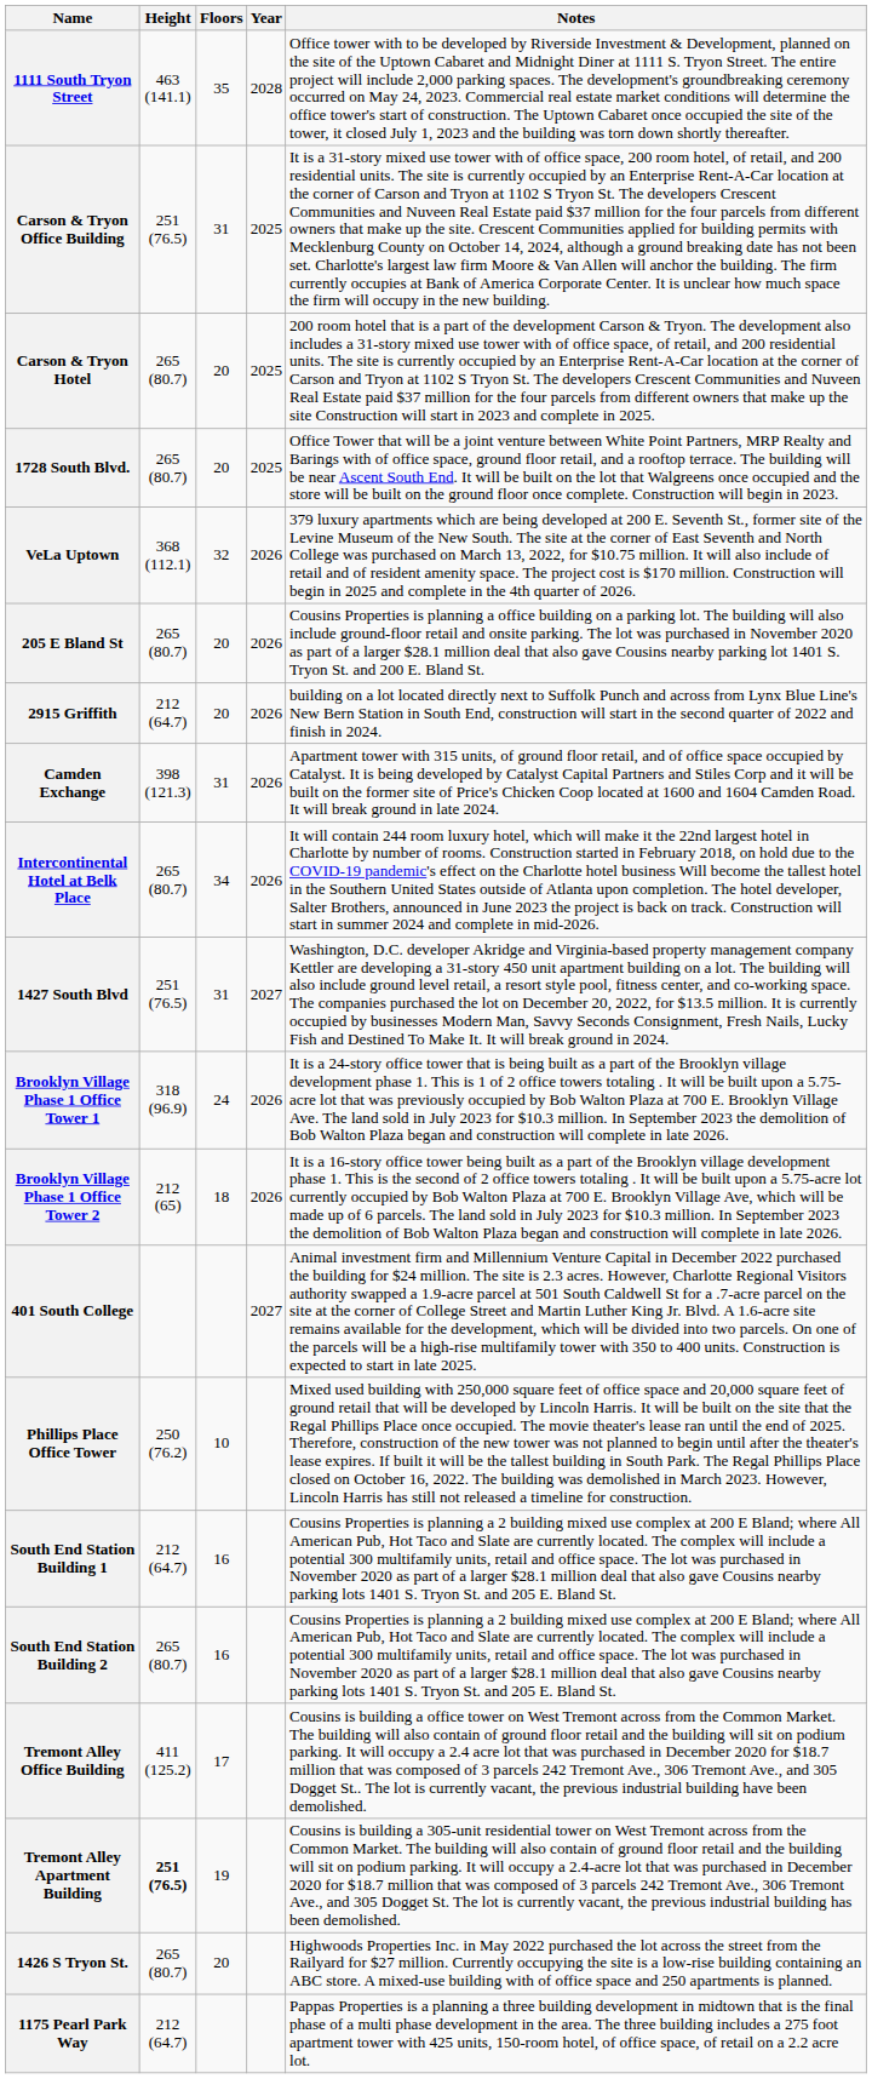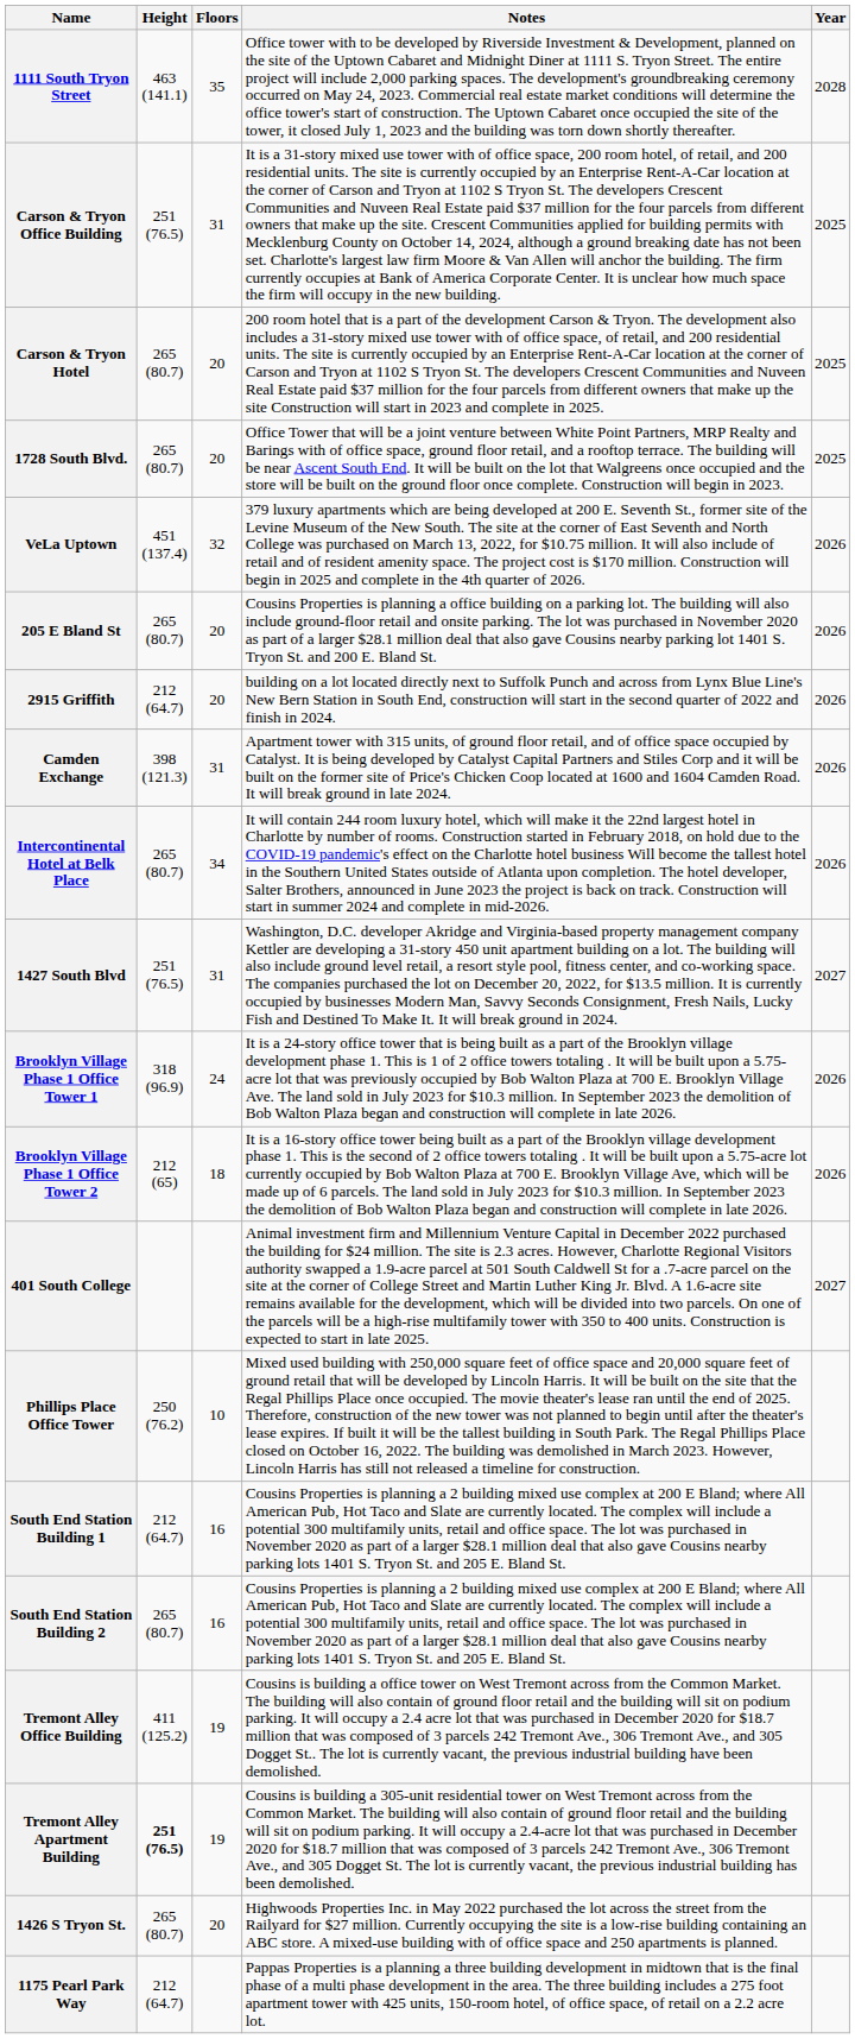 <table class="wikitable sortable plainrowheaders">
 <tr>
 <th scope="col">Name</th>
 <th scope="col">Height<br></th>
 <th scope="col">Floors</th>
+<th scope="col" class="unsortable">Notes</th>
 <th scope="col">Year</th>
-<th scope="col" class="unsortable">Notes</th>
 </tr>
 <tr>
 <th scope="row"><a href='#'>1111 South Tryon Street</a></th>
 <td align="center">463 (141.1)</td>
 <td align="center">35</td>
+<td>Office tower with  to be developed by Riverside Investment & Development, planned on the  site of the Uptown Cabaret and Midnight Diner at 1111 S. Tryon Street.  The entire project will include 2,000 parking spaces. The development's groundbreaking ceremony occurred on May 24, 2023.  Commercial real estate market conditions will determine the office tower's start of construction.  The Uptown Cabaret once occupied the site of the tower, it closed July 1, 2023 and the building was torn down shortly thereafter.</td>
 <td align="center">2028</td>
-<td>Office tower with  to be developed by Riverside Investment & Development, planned on the  site of the Uptown Cabaret and Midnight Diner at 1111 S. Tryon Street.  The entire project will include 2,000 parking spaces. The development's groundbreaking ceremony occurred on May 24, 2023.  Commercial real estate market conditions will determine the office tower's start of construction.  The Uptown Cabaret once occupied the site of the tower, it closed July 1, 2023 and the building was torn down shortly thereafter.</td>
 </tr>
 <tr>
 <th scope="row">Carson & Tryon Office Building</th>
 <td align="center">251 (76.5)</td>
 <td align="center">31</td>
+<td>It is a 31-story mixed use tower with  of office space, 200 room hotel,  of retail, and 200 residential units.   The  site is currently occupied by an Enterprise Rent-A-Car location at the corner of Carson and Tryon at 1102 S Tryon St.  The developers Crescent Communities and Nuveen Real Estate paid $37 million for the four parcels from different owners that make up the site. Crescent Communities applied for building permits with Mecklenburg County on October 14, 2024, although a ground breaking date has not been set. Charlotte's largest law firm Moore & Van Allen will anchor the building.  The firm currently occupies  at Bank of America Corporate Center.  It is unclear how much space the firm will occupy in the new building.</td>
 <td align="center">2025</td>
-<td>It is a 31-story mixed use tower with  of office space, 200 room hotel,  of retail, and 200 residential units.   The  site is currently occupied by an Enterprise Rent-A-Car location at the corner of Carson and Tryon at 1102 S Tryon St.  The developers Crescent Communities and Nuveen Real Estate paid $37 million for the four parcels from different owners that make up the site. Crescent Communities applied for building permits with Mecklenburg County on October 14, 2024, although a ground breaking date has not been set. Charlotte's largest law firm Moore & Van Allen will anchor the building.  The firm currently occupies  at Bank of America Corporate Center.  It is unclear how much space the firm will occupy in the new building.</td>
 </tr>
 <tr>
 <th scope="row">Carson & Tryon Hotel</th>
 <td align="center">265 (80.7)</td>
 <td align="center">20</td>
+<td>200 room hotel that is a part of the development Carson & Tryon.  The development also includes a 31-story mixed use tower with  of office space,  of retail, and 200 residential units.   The  site is currently occupied by an Enterprise Rent-A-Car location at the corner of Carson and Tryon at 1102 S Tryon St.  The developers Crescent Communities and Nuveen Real Estate paid $37 million for the four parcels from different owners that make up the site Construction will start in 2023 and complete in 2025.</td>
 <td align="center">2025</td>
-<td>200 room hotel that is a part of the development Carson & Tryon.  The development also includes a 31-story mixed use tower with  of office space,  of retail, and 200 residential units.   The  site is currently occupied by an Enterprise Rent-A-Car location at the corner of Carson and Tryon at 1102 S Tryon St.  The developers Crescent Communities and Nuveen Real Estate paid $37 million for the four parcels from different owners that make up the site Construction will start in 2023 and complete in 2025.</td>
 </tr>
 <tr>
 <th scope="row">1728 South Blvd.</th>
 <td align="center">265 (80.7)</td>
 <td align="center">20</td>
+<td>Office Tower that will be a joint venture between White Point Partners, MRP Realty and Barings with  of office space, ground floor retail, and a rooftop terrace.  The building will be near <a href='#'>Ascent South End</a>.  It will be built on the lot that Walgreens once occupied and the store will be built on the ground floor once complete.  Construction will begin in 2023.</td>
 <td align="center">2025</td>
-<td>Office Tower that will be a joint venture between White Point Partners, MRP Realty and Barings with  of office space, ground floor retail, and a rooftop terrace.  The building will be near <a href='#'>Ascent South End</a>.  It will be built on the lot that Walgreens once occupied and the store will be built on the ground floor once complete.  Construction will begin in 2023.</td>
 </tr>
 <tr>
 <th scope="row">VeLa Uptown</th>
-<td align="center">368 (112.1)</td>
+<td align="center">451 (137.4)</td>
 <td align="center">32</td>
+<td>379 luxury apartments which are being developed at 200 E. Seventh St., former site of the Levine Museum of the New South.  The  site at the corner of East Seventh and North College was purchased on March 13, 2022, for $10.75 million.  It will also include  of retail and  of resident amenity space.  The project cost is $170 million.  Construction will begin in 2025 and complete in the 4th quarter of 2026.</td>
 <td align="center">2026</td>
-<td>379 luxury apartments which are being developed at 200 E. Seventh St., former site of the Levine Museum of the New South.  The  site at the corner of East Seventh and North College was purchased on March 13, 2022, for $10.75 million.  It will also include  of retail and  of resident amenity space.  The project cost is $170 million.  Construction will begin in 2025 and complete in the 4th quarter of 2026.</td>
 </tr>
 <tr>
 <th scope="row">205 E Bland St</th>
 <td align="center">265 (80.7)</td>
 <td align="center">20</td>
+<td>Cousins Properties is planning a  office building on a  parking lot.  The building will also include ground-floor retail and onsite parking.  The lot was purchased in November 2020 as part of a larger $28.1 million deal that also gave Cousins nearby parking lot 1401 S. Tryon St. and 200 E. Bland St.</td>
 <td align="center">2026</td>
-<td>Cousins Properties is planning a  office building on a  parking lot.  The building will also include ground-floor retail and onsite parking.  The lot was purchased in November 2020 as part of a larger $28.1 million deal that also gave Cousins nearby parking lot 1401 S. Tryon St. and 200 E. Bland St.</td>
 </tr>
 <tr>
 <th scope="row">2915 Griffith</th>
 <td align="center">212 (64.7)</td>
 <td align="center">20</td>
+<td> building on a  lot located directly next to Suffolk Punch and across from Lynx Blue Line's New Bern Station in South End, construction will start in the second quarter of 2022 and finish in 2024.</td>
 <td align="center">2026</td>
-<td> building on a  lot located directly next to Suffolk Punch and across from Lynx Blue Line's New Bern Station in South End, construction will start in the second quarter of 2022 and finish in 2024.</td>
 </tr>
 <tr>
 <th scope="row">Camden Exchange</th>
 <td align="center">398 (121.3)</td>
 <td align="center">31</td>
+<td>Apartment tower with 315 units,  of ground floor retail, and  of office space occupied by Catalyst.  It is being developed by Catalyst Capital Partners and Stiles Corp and it will be built on the former site of Price's Chicken Coop located at 1600 and 1604 Camden Road.  It will break ground in late 2024.</td>
 <td align="center">2026</td>
-<td>Apartment tower with 315 units,  of ground floor retail, and  of office space occupied by Catalyst.  It is being developed by Catalyst Capital Partners and Stiles Corp and it will be built on the former site of Price's Chicken Coop located at 1600 and 1604 Camden Road.  It will break ground in late 2024.</td>
 </tr>
 <tr>
 <th scope="row"><a href='#'>Intercontinental Hotel at Belk Place</a></th>
 <td align="center">265 (80.7)</td>
 <td align="center">34</td>
+<td>It will contain 244 room luxury hotel, which will make it the 22nd largest hotel in Charlotte by number of rooms. Construction started in February 2018, on hold due to the <a href='#'>COVID-19 pandemic</a>'s effect on the Charlotte hotel business Will become the tallest hotel in the Southern United States outside of Atlanta upon completion.  The hotel developer, Salter Brothers, announced in June 2023 the project is back on track.  Construction will start in summer 2024 and complete in mid-2026.</td>
 <td align="center">2026</td>
-<td>It will contain 244 room luxury hotel, which will make it the 22nd largest hotel in Charlotte by number of rooms. Construction started in February 2018, on hold due to the <a href='#'>COVID-19 pandemic</a>'s effect on the Charlotte hotel business Will become the tallest hotel in the Southern United States outside of Atlanta upon completion.  The hotel developer, Salter Brothers, announced in June 2023 the project is back on track.  Construction will start in summer 2024 and complete in mid-2026.</td>
 </tr>
 <tr>
 <th scope="row">1427 South Blvd</th>
 <td align="center">251 (76.5)</td>
 <td align="center">31</td>
+<td>Washington, D.C. developer Akridge and Virginia-based property management company Kettler are developing a 31-story 450 unit apartment building on a  lot.  The building will also include ground level retail, a resort style pool, fitness center, and co-working space. The companies purchased the lot on December 20, 2022, for $13.5 million.  It is currently occupied by businesses Modern Man, Savvy Seconds Consignment, Fresh Nails, Lucky Fish and Destined To Make It.  It will break ground in 2024.</td>
 <td align="center">2027</td>
-<td>Washington, D.C. developer Akridge and Virginia-based property management company Kettler are developing a 31-story 450 unit apartment building on a  lot.  The building will also include ground level retail, a resort style pool, fitness center, and co-working space. The companies purchased the lot on December 20, 2022, for $13.5 million.  It is currently occupied by businesses Modern Man, Savvy Seconds Consignment, Fresh Nails, Lucky Fish and Destined To Make It.  It will break ground in 2024.</td>
 </tr>
 <tr>
 <th scope="row"><a href='#'>Brooklyn Village Phase 1 Office Tower 1</a></th>
 <td align="center">318 (96.9)</td>
 <td align="center">24</td>
+<td>It is a 24-story office tower that is being built as a part of the Brooklyn village development phase 1.  This is 1 of 2 office towers totaling . It will be built upon a 5.75-acre lot that was previously occupied by Bob Walton Plaza at 700 E. Brooklyn Village Ave. The land sold in July 2023 for $10.3 million. In September 2023 the demolition of Bob Walton Plaza began and construction will complete in late 2026.</td>
 <td align="center">2026</td>
-<td>It is a 24-story office tower that is being built as a part of the Brooklyn village development phase 1.  This is 1 of 2 office towers totaling . It will be built upon a 5.75-acre lot that was previously occupied by Bob Walton Plaza at 700 E. Brooklyn Village Ave. The land sold in July 2023 for $10.3 million. In September 2023 the demolition of Bob Walton Plaza began and construction will complete in late 2026.</td>
 </tr>
 <tr>
 <th scope="row"><a href='#'>Brooklyn Village Phase 1 Office Tower 2</a></th>
 <td align="center">212 (65)</td>
 <td align="center">18</td>
+<td>It is a 16-story office tower being built as a part of the Brooklyn village development phase 1.  This is the second of 2 office towers totaling . It will be built upon a 5.75-acre lot currently occupied by Bob Walton Plaza at 700 E. Brooklyn Village Ave, which will be made up of 6 parcels. The land sold in July 2023 for $10.3 million. In September 2023 the demolition of Bob Walton Plaza began and construction will complete in late 2026.</td>
 <td align="center">2026</td>
-<td>It is a 16-story office tower being built as a part of the Brooklyn village development phase 1.  This is the second of 2 office towers totaling . It will be built upon a 5.75-acre lot currently occupied by Bob Walton Plaza at 700 E. Brooklyn Village Ave, which will be made up of 6 parcels. The land sold in July 2023 for $10.3 million. In September 2023 the demolition of Bob Walton Plaza began and construction will complete in late 2026.</td>
 </tr>
 <tr>
 <th scope="row">401 South College</th>
 <td align="center"></td>
 <td align="center"></td>
+<td>Animal investment firm and Millennium Venture Capital in December 2022 purchased the building for $24 million.  The site is 2.3 acres.  However, Charlotte Regional Visitors authority swapped a 1.9-acre parcel at 501 South Caldwell St for a .7-acre parcel on the site at the corner of College Street and Martin Luther King Jr. Blvd.  A 1.6-acre site remains available for the development, which will be divided into two parcels.  On one of the parcels will be a high-rise multifamily tower with 350 to 400 units.  Construction is expected to start in late 2025.</td>
 <td align="center">2027</td>
-<td>Animal investment firm and Millennium Venture Capital in December 2022 purchased the building for $24 million.  The site is 2.3 acres.  However, Charlotte Regional Visitors authority swapped a 1.9-acre parcel at 501 South Caldwell St for a .7-acre parcel on the site at the corner of College Street and Martin Luther King Jr. Blvd.  A 1.6-acre site remains available for the development, which will be divided into two parcels.  On one of the parcels will be a high-rise multifamily tower with 350 to 400 units.  Construction is expected to start in late 2025.</td>
 </tr>
 <tr>
 <th scope="row">Phillips Place Office Tower</th>
 <td align="center">250 (76.2)</td>
 <td align="center">10</td>
+<td>Mixed used building with 250,000 square feet of office space and 20,000 square feet of ground retail that will be developed by Lincoln Harris.  It will be built on the  site that the Regal Phillips Place once occupied.  The movie theater's lease ran until the end of 2025.  Therefore, construction of the new tower was not planned to begin until after the theater's lease expires.  If built it will be the tallest building in South Park.  The Regal Phillips Place closed on October 16, 2022.  The building was demolished in March 2023.  However, Lincoln Harris has still not released a timeline for construction.</td>
 <td align="center"></td>
-<td>Mixed used building with 250,000 square feet of office space and 20,000 square feet of ground retail that will be developed by Lincoln Harris.  It will be built on the  site that the Regal Phillips Place once occupied.  The movie theater's lease ran until the end of 2025.  Therefore, construction of the new tower was not planned to begin until after the theater's lease expires.  If built it will be the tallest building in South Park.  The Regal Phillips Place closed on October 16, 2022.  The building was demolished in March 2023.  However, Lincoln Harris has still not released a timeline for construction.</td>
 </tr>
 <tr>
 <th scope="row">South End Station Building 1</th>
 <td align="center">212 (64.7)</td>
 <td align="center">16</td>
+<td>Cousins Properties is planning a 2 building  mixed use complex at 200 E Bland; where All American Pub, Hot Taco and Slate are currently located.  The complex will include a potential 300 multifamily units, retail and office space. The lot was purchased in November 2020 as part of a larger $28.1 million deal that also gave Cousins nearby parking lots 1401 S. Tryon St. and 205 E. Bland St.</td>
 <td align="center"></td>
-<td>Cousins Properties is planning a 2 building  mixed use complex at 200 E Bland; where All American Pub, Hot Taco and Slate are currently located.  The complex will include a potential 300 multifamily units, retail and office space. The lot was purchased in November 2020 as part of a larger $28.1 million deal that also gave Cousins nearby parking lots 1401 S. Tryon St. and 205 E. Bland St.</td>
 </tr>
 <tr>
 <th scope="row">South End Station Building 2</th>
 <td align="center">265 (80.7)</td>
 <td align="center">16</td>
+<td>Cousins Properties is planning a 2 building  mixed use complex at 200 E Bland; where All American Pub, Hot Taco and Slate are currently located.  The complex will include a potential 300 multifamily units, retail and office space. The lot was purchased in November 2020 as part of a larger $28.1 million deal that also gave Cousins nearby parking lots 1401 S. Tryon St. and 205 E. Bland St.</td>
 <td align="center"></td>
-<td>Cousins Properties is planning a 2 building  mixed use complex at 200 E Bland; where All American Pub, Hot Taco and Slate are currently located.  The complex will include a potential 300 multifamily units, retail and office space. The lot was purchased in November 2020 as part of a larger $28.1 million deal that also gave Cousins nearby parking lots 1401 S. Tryon St. and 205 E. Bland St.</td>
 </tr>
 <tr>
 <th scope="row">Tremont Alley Office Building</th>
 <td align="center">411 (125.2)</td>
-<td align="center">17</td>
+<td align="center">19</td>
+<td>Cousins is building a  office tower on West Tremont across from the Common Market.  The building will also contain   of ground floor retail and the building will sit on podium parking.  It will occupy a 2.4 acre lot that was purchased in December 2020 for $18.7 million that was composed of 3 parcels 242 Tremont Ave., 306 Tremont Ave., and 305 Dogget St..  The lot is currently vacant, the previous industrial building have been demolished.</td>
 <td align="center"></td>
-<td>Cousins is building a  office tower on West Tremont across from the Common Market.  The building will also contain   of ground floor retail and the building will sit on podium parking.  It will occupy a 2.4 acre lot that was purchased in December 2020 for $18.7 million that was composed of 3 parcels 242 Tremont Ave., 306 Tremont Ave., and 305 Dogget St..  The lot is currently vacant, the previous industrial building have been demolished.</td>
 </tr>
 <tr>
 <th scope="row">Tremont Alley Apartment Building</th>
 <td align="center"><strong>251 (76.5)</strong></td>
 <td align="center">19</td>
+<td>Cousins is building a 305-unit residential tower on West Tremont across from the Common Market.  The building will also contain   of ground floor retail and the building will sit on podium parking.  It will occupy a 2.4-acre lot that was purchased in December 2020 for $18.7 million that was composed of 3 parcels 242 Tremont Ave., 306 Tremont Ave., and 305 Dogget St.  The lot is currently vacant, the previous industrial building has been demolished.</td>
 <td align="center"></td>
-<td>Cousins is building a 305-unit residential tower on West Tremont across from the Common Market.  The building will also contain   of ground floor retail and the building will sit on podium parking.  It will occupy a 2.4-acre lot that was purchased in December 2020 for $18.7 million that was composed of 3 parcels 242 Tremont Ave., 306 Tremont Ave., and 305 Dogget St.  The lot is currently vacant, the previous industrial building has been demolished.</td>
 </tr>
 <tr>
 <th scope="row">1426 S Tryon St.</th>
 <td align="center">265 (80.7)</td>
 <td align="center">20</td>
+<td>Highwoods Properties Inc. in May 2022 purchased the lot across the street from the Railyard for $27 million.  Currently occupying the site is a low-rise building containing an ABC store. A mixed-use building with  of office space and 250 apartments is planned.</td>
 <td align="center"></td>
-<td>Highwoods Properties Inc. in May 2022 purchased the lot across the street from the Railyard for $27 million.  Currently occupying the site is a low-rise building containing an ABC store. A mixed-use building with  of office space and 250 apartments is planned.</td>
 </tr>
 <tr>
 <th scope="row">1175 Pearl Park Way</th>
 <td align="center">212 (64.7)</td>
 <td align="center"></td>
+<td>Pappas Properties is a planning a three building development in midtown that is the final phase of a multi phase development in the area.  The three building includes a 275 foot apartment tower with 425 units, 150-room hotel,  of office space,  of retail on a 2.2 acre lot.</td>
 <td align="center"></td>
-<td>Pappas Properties is a planning a three building development in midtown that is the final phase of a multi phase development in the area.  The three building includes a 275 foot apartment tower with 425 units, 150-room hotel,  of office space,  of retail on a 2.2 acre lot.</td>
 </tr>
 </table>
